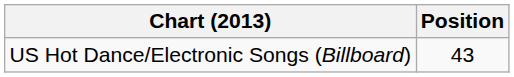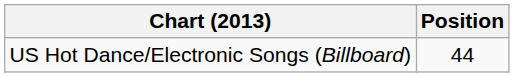 <table class="wikitable">
 <tr>
 <th>Chart (2013)</th>
 <th>Position</th>
 </tr>
 <tr>
 <td>US Hot Dance/Electronic Songs (<em>Billboard</em>)</td>
-<td align="center">43</td>
+<td align="center">44</td>
 </tr>
 </table>
